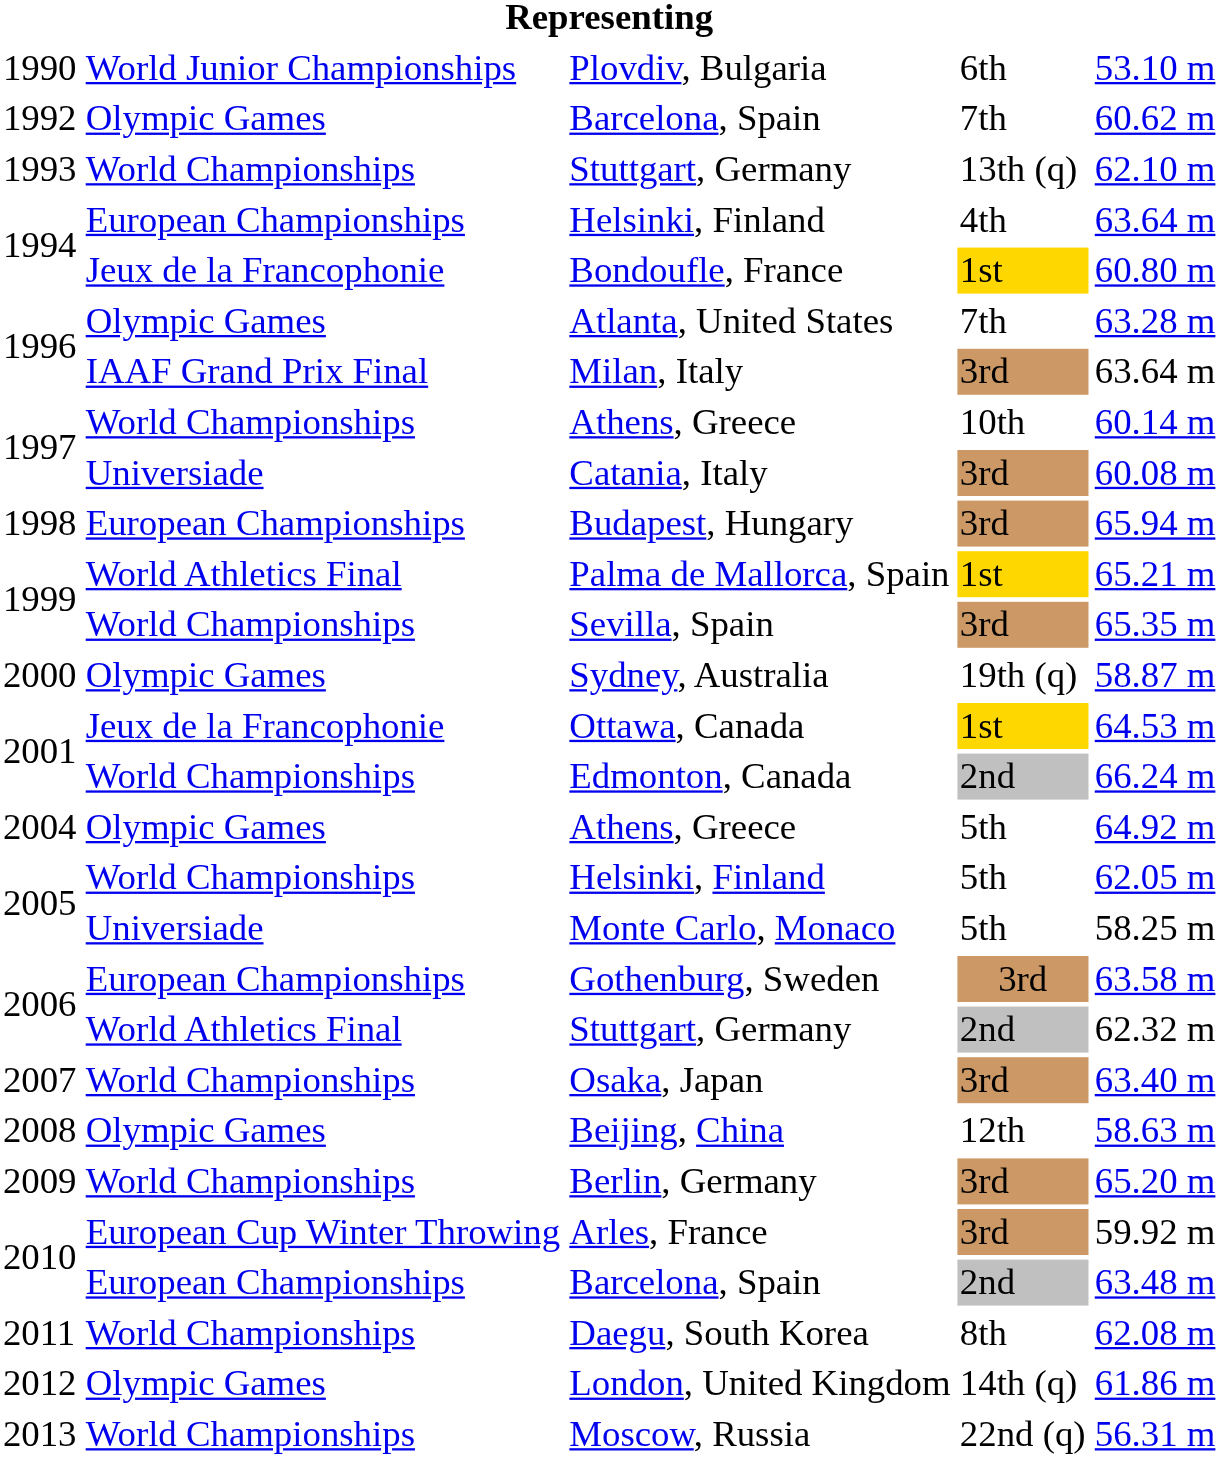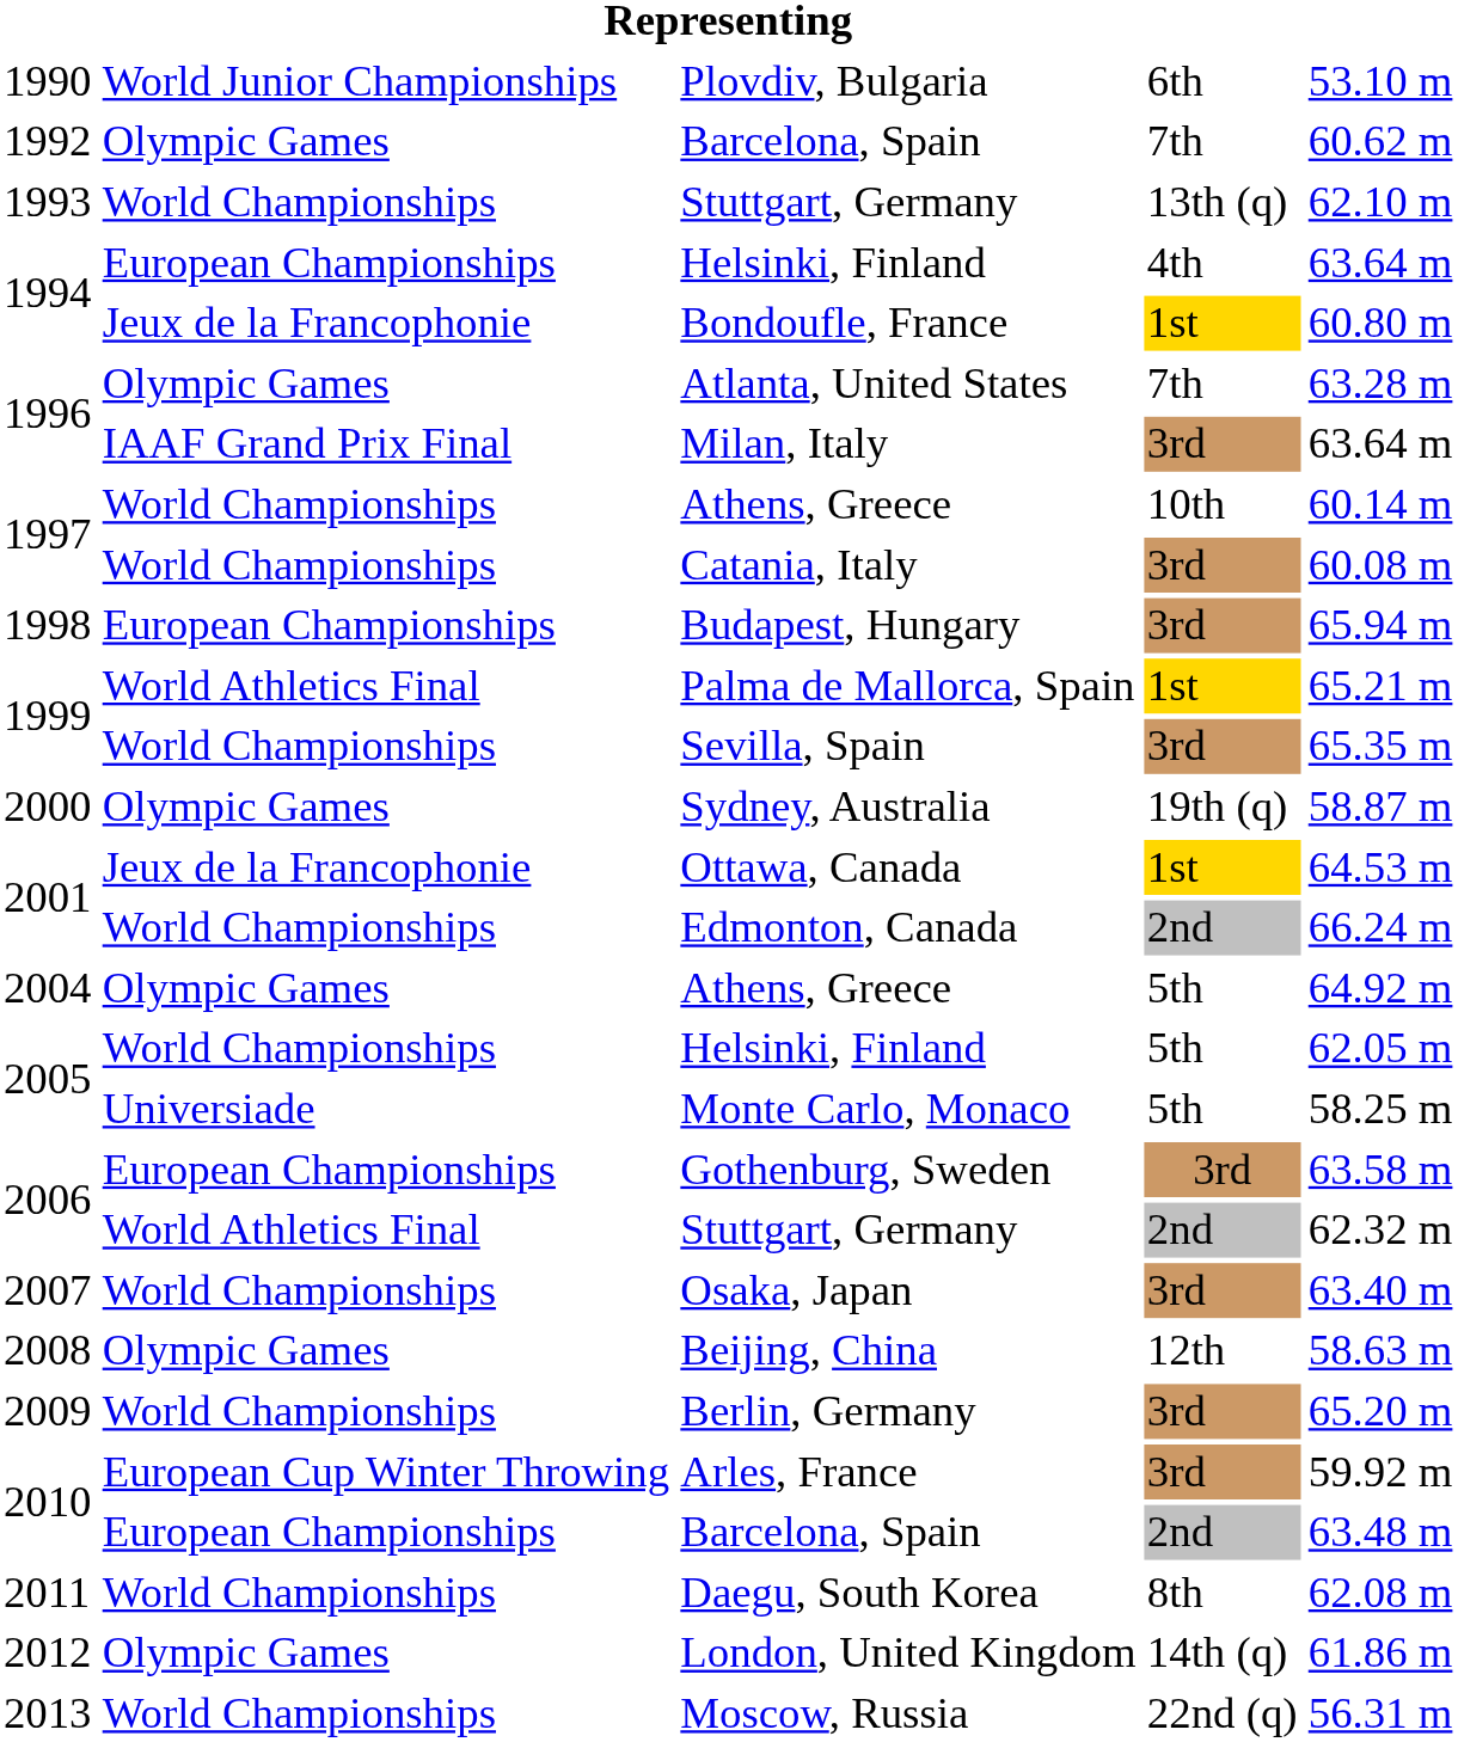 <table>
 <tr>
 <th colspan="5">Representing </th>
 </tr>
 <tr>
 <td>1990</td>
 <td><a href='#'>World Junior Championships</a></td>
 <td><a href='#'>Plovdiv</a>, Bulgaria</td>
 <td>6th</td>
 <td><a href='#'>53.10 m</a></td>
 </tr>
 <tr>
 <td>1992</td>
 <td><a href='#'>Olympic Games</a></td>
 <td><a href='#'>Barcelona</a>, Spain</td>
 <td>7th</td>
 <td><a href='#'>60.62 m</a></td>
 </tr>
 <tr>
 <td>1993</td>
 <td><a href='#'>World Championships</a></td>
 <td><a href='#'>Stuttgart</a>, Germany</td>
 <td>13th (q)</td>
 <td><a href='#'>62.10 m</a></td>
 </tr>
 <tr>
 <td rowspan=2>1994</td>
 <td><a href='#'>European Championships</a></td>
 <td><a href='#'>Helsinki</a>, Finland</td>
 <td>4th</td>
 <td><a href='#'>63.64 m</a></td>
 </tr>
 <tr>
 <td><a href='#'>Jeux de la Francophonie</a></td>
 <td><a href='#'>Bondoufle</a>, France</td>
 <td bgcolor="gold">1st</td>
 <td><a href='#'>60.80 m</a></td>
 </tr>
 <tr>
 <td rowspan=2>1996</td>
 <td><a href='#'>Olympic Games</a></td>
 <td><a href='#'>Atlanta</a>, United States</td>
 <td>7th</td>
 <td><a href='#'>63.28 m</a></td>
 </tr>
 <tr>
 <td><a href='#'>IAAF Grand Prix Final</a></td>
 <td><a href='#'>Milan</a>, Italy</td>
 <td bgcolor="CC9966">3rd</td>
 <td>63.64 m</td>
 </tr>
 <tr>
 <td rowspan=2>1997</td>
 <td><a href='#'>World Championships</a></td>
 <td><a href='#'>Athens</a>, Greece</td>
 <td>10th</td>
 <td><a href='#'>60.14 m</a></td>
 </tr>
 <tr>
-<td><a href='#'>Universiade</a></td>
+<td><a href='#'>World Championships</a></td>
 <td><a href='#'>Catania</a>, Italy</td>
 <td bgcolor="CC9966">3rd</td>
 <td><a href='#'>60.08 m</a></td>
 </tr>
 <tr>
 <td>1998</td>
 <td><a href='#'>European Championships</a></td>
 <td><a href='#'>Budapest</a>, Hungary</td>
 <td bgcolor="CC9966">3rd</td>
 <td><a href='#'>65.94 m</a></td>
 </tr>
 <tr>
 <td rowspan=2>1999</td>
 <td><a href='#'>World Athletics Final</a></td>
 <td><a href='#'>Palma de Mallorca</a>, Spain</td>
 <td bgcolor="gold">1st</td>
 <td><a href='#'>65.21 m</a></td>
 </tr>
 <tr>
 <td><a href='#'>World Championships</a></td>
 <td><a href='#'>Sevilla</a>, Spain</td>
 <td bgcolor="CC9966">3rd</td>
 <td><a href='#'>65.35 m</a></td>
 </tr>
 <tr>
 <td>2000</td>
 <td><a href='#'>Olympic Games</a></td>
 <td><a href='#'>Sydney</a>, Australia</td>
 <td>19th (q)</td>
 <td><a href='#'>58.87 m</a></td>
 </tr>
 <tr>
 <td rowspan=2>2001</td>
 <td><a href='#'>Jeux de la Francophonie</a></td>
 <td><a href='#'>Ottawa</a>, Canada</td>
 <td bgcolor="gold">1st</td>
 <td><a href='#'>64.53 m</a></td>
 </tr>
 <tr>
 <td><a href='#'>World Championships</a></td>
 <td><a href='#'>Edmonton</a>, Canada</td>
 <td bgcolor="silver">2nd</td>
 <td><a href='#'>66.24 m</a></td>
 </tr>
 <tr>
 <td>2004</td>
 <td><a href='#'>Olympic Games</a></td>
 <td><a href='#'>Athens</a>, Greece</td>
 <td>5th</td>
 <td><a href='#'>64.92 m</a></td>
 </tr>
 <tr>
 <td rowspan=2>2005</td>
 <td><a href='#'>World Championships</a></td>
 <td><a href='#'>Helsinki</a>, <a href='#'>Finland</a></td>
 <td>5th</td>
 <td><a href='#'>62.05 m</a></td>
 </tr>
 <tr>
 <td><a href='#'>Universiade</a></td>
 <td><a href='#'>Monte Carlo</a>, <a href='#'>Monaco</a></td>
 <td>5th</td>
 <td>58.25 m</td>
 </tr>
 <tr>
 <td rowspan=2>2006</td>
 <td><a href='#'>European Championships</a></td>
 <td><a href='#'>Gothenburg</a>, Sweden</td>
 <td bgcolor="CC9966" align="center">3rd</td>
 <td><a href='#'>63.58 m</a></td>
 </tr>
 <tr>
 <td><a href='#'>World Athletics Final</a></td>
 <td><a href='#'>Stuttgart</a>, Germany</td>
 <td bgcolor="silver">2nd</td>
 <td>62.32 m</td>
 </tr>
 <tr>
 <td>2007</td>
 <td><a href='#'>World Championships</a></td>
 <td><a href='#'>Osaka</a>, Japan</td>
 <td bgcolor="CC9966">3rd</td>
 <td><a href='#'>63.40 m</a></td>
 </tr>
 <tr>
 <td>2008</td>
 <td><a href='#'>Olympic Games</a></td>
 <td><a href='#'>Beijing</a>, <a href='#'>China</a></td>
 <td>12th</td>
 <td><a href='#'>58.63 m</a></td>
 </tr>
 <tr>
 <td>2009</td>
 <td><a href='#'>World Championships</a></td>
 <td><a href='#'>Berlin</a>, Germany</td>
 <td bgcolor="CC9966">3rd</td>
 <td><a href='#'>65.20 m</a></td>
 </tr>
 <tr>
 <td rowspan=2>2010</td>
 <td><a href='#'>European Cup Winter Throwing</a></td>
 <td><a href='#'>Arles</a>, France</td>
 <td bgcolor="cc9966">3rd</td>
 <td>59.92 m</td>
 </tr>
 <tr>
 <td><a href='#'>European Championships</a></td>
 <td><a href='#'>Barcelona</a>, Spain</td>
 <td bgcolor="silver">2nd</td>
 <td><a href='#'>63.48 m</a></td>
 </tr>
 <tr>
 <td>2011</td>
 <td><a href='#'>World Championships</a></td>
 <td><a href='#'>Daegu</a>, South Korea</td>
 <td>8th</td>
 <td><a href='#'>62.08 m</a></td>
 </tr>
 <tr>
 <td>2012</td>
 <td><a href='#'>Olympic Games</a></td>
 <td><a href='#'>London</a>, United Kingdom</td>
 <td>14th (q)</td>
 <td><a href='#'>61.86 m</a></td>
 </tr>
 <tr>
 <td>2013</td>
 <td><a href='#'>World Championships</a></td>
 <td><a href='#'>Moscow</a>, Russia</td>
 <td>22nd (q)</td>
 <td><a href='#'>56.31 m</a></td>
 </tr>
 </table>
